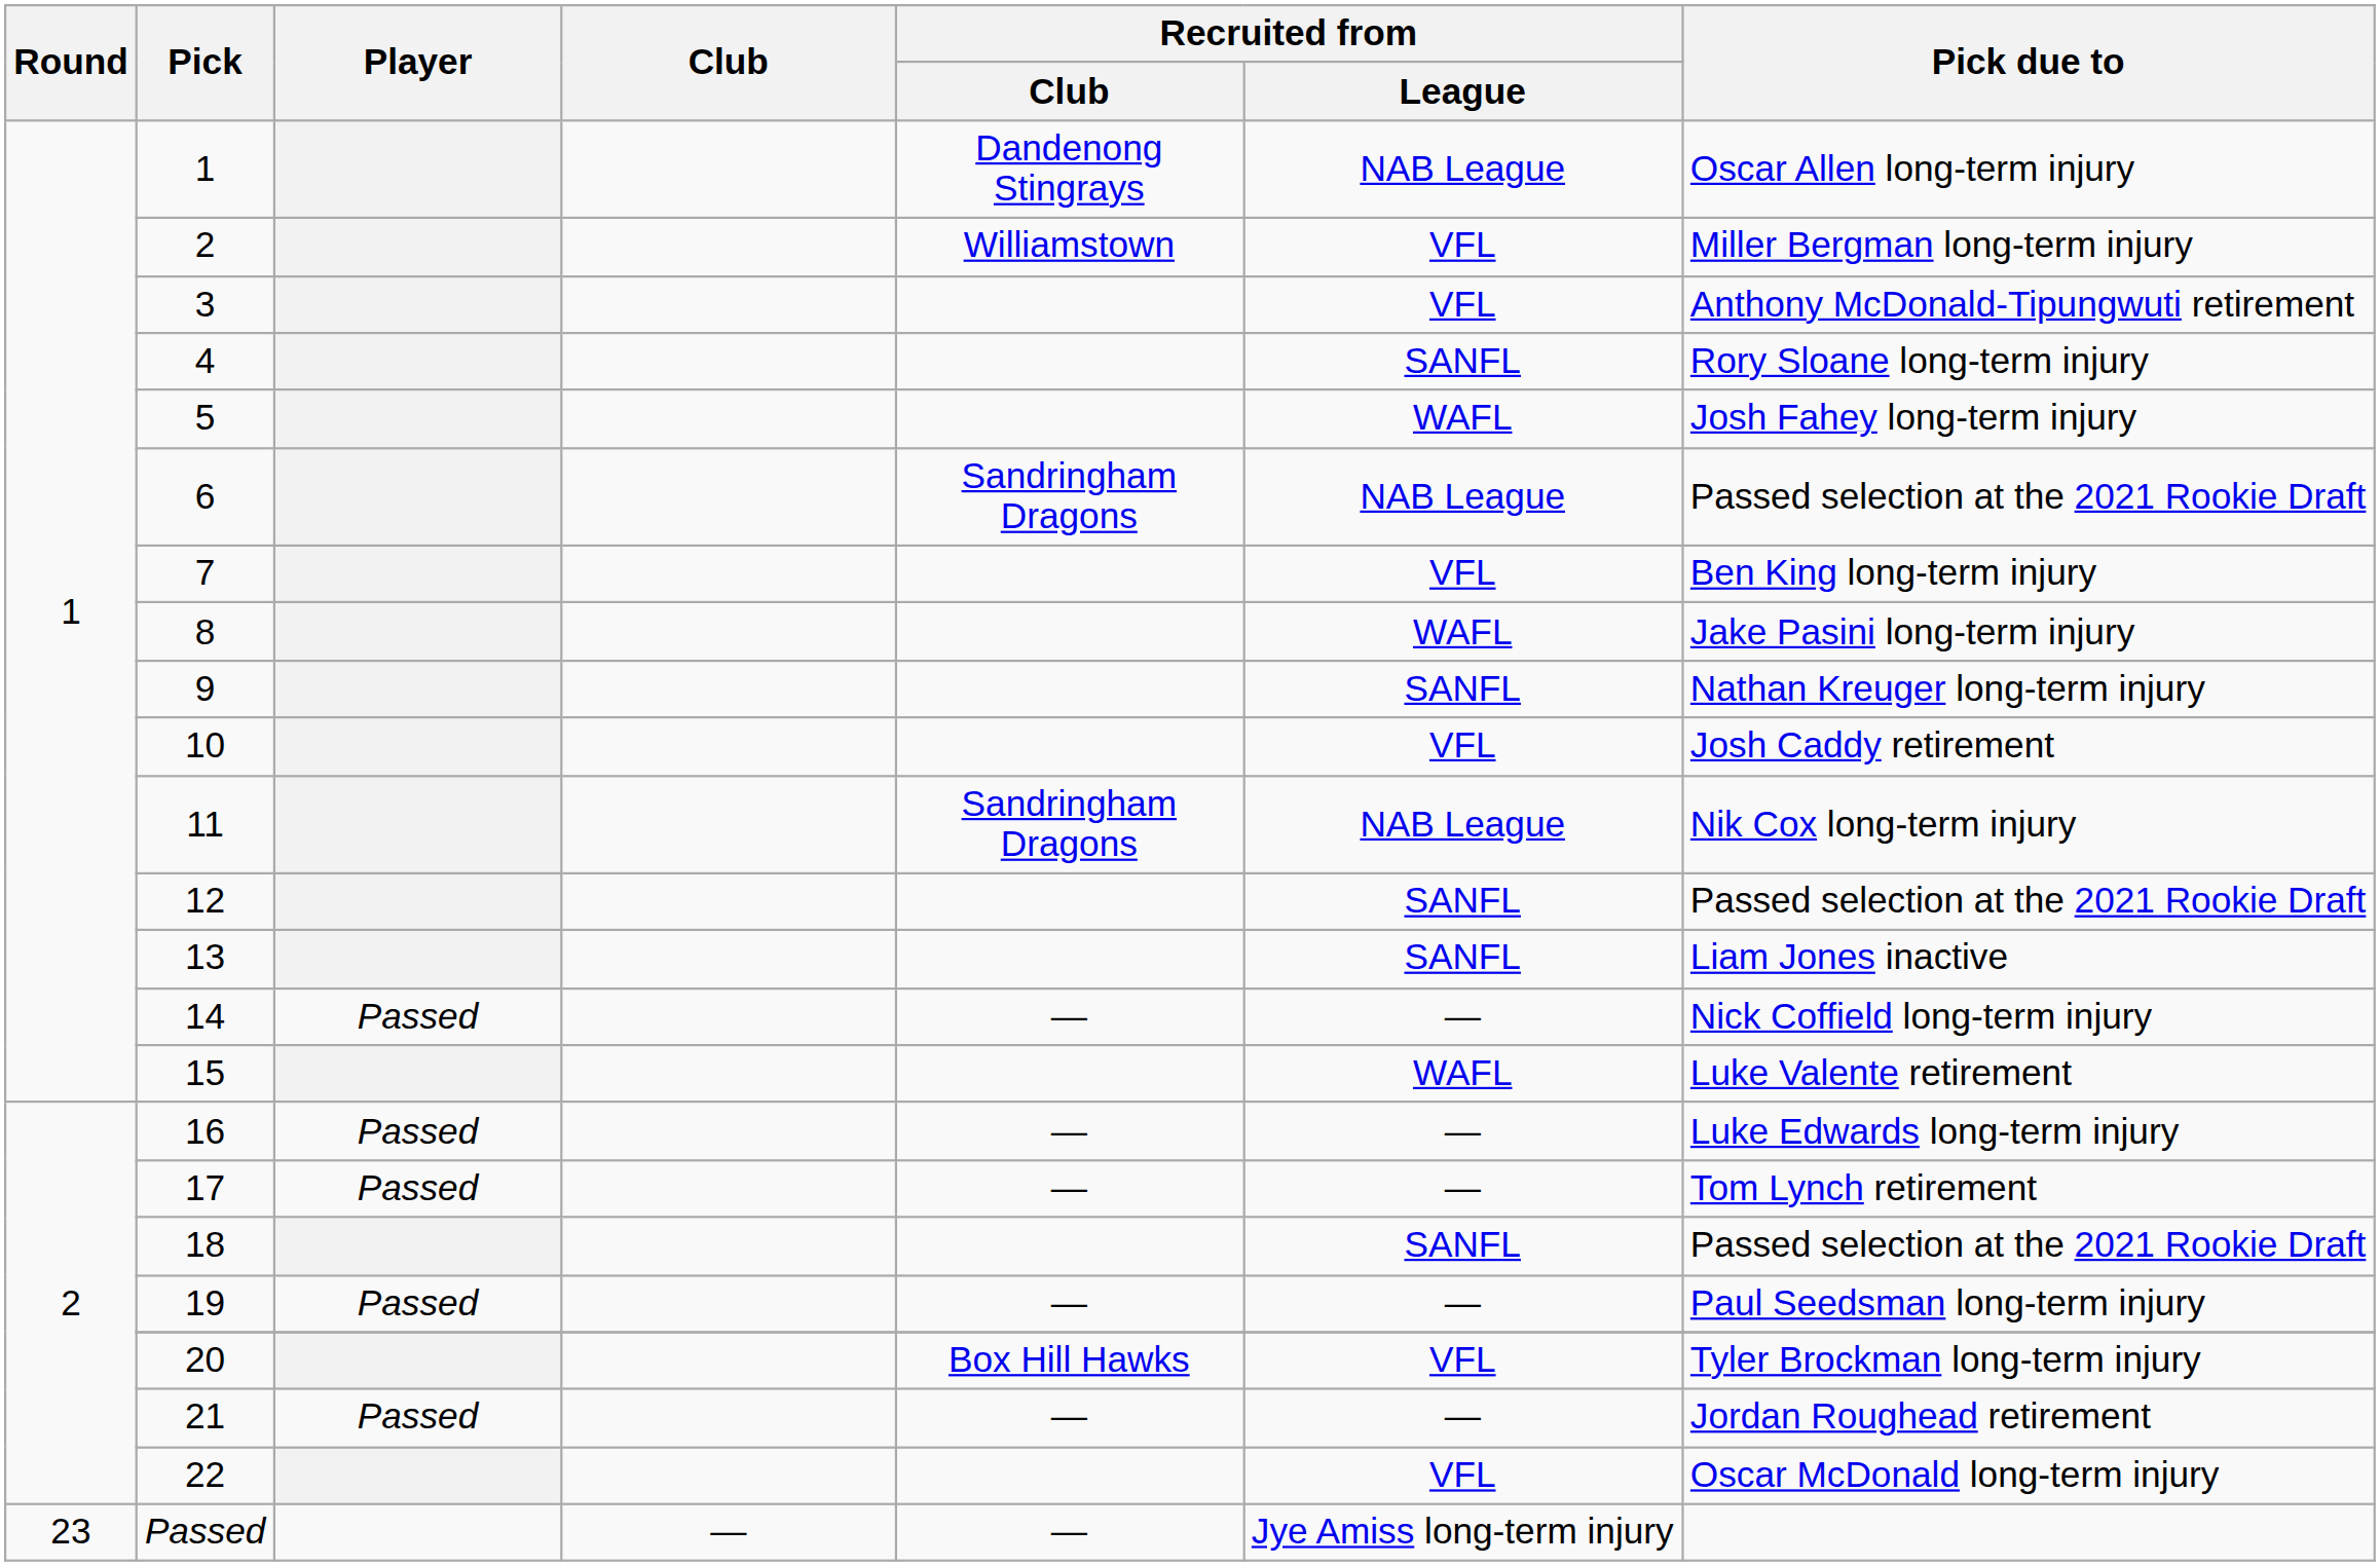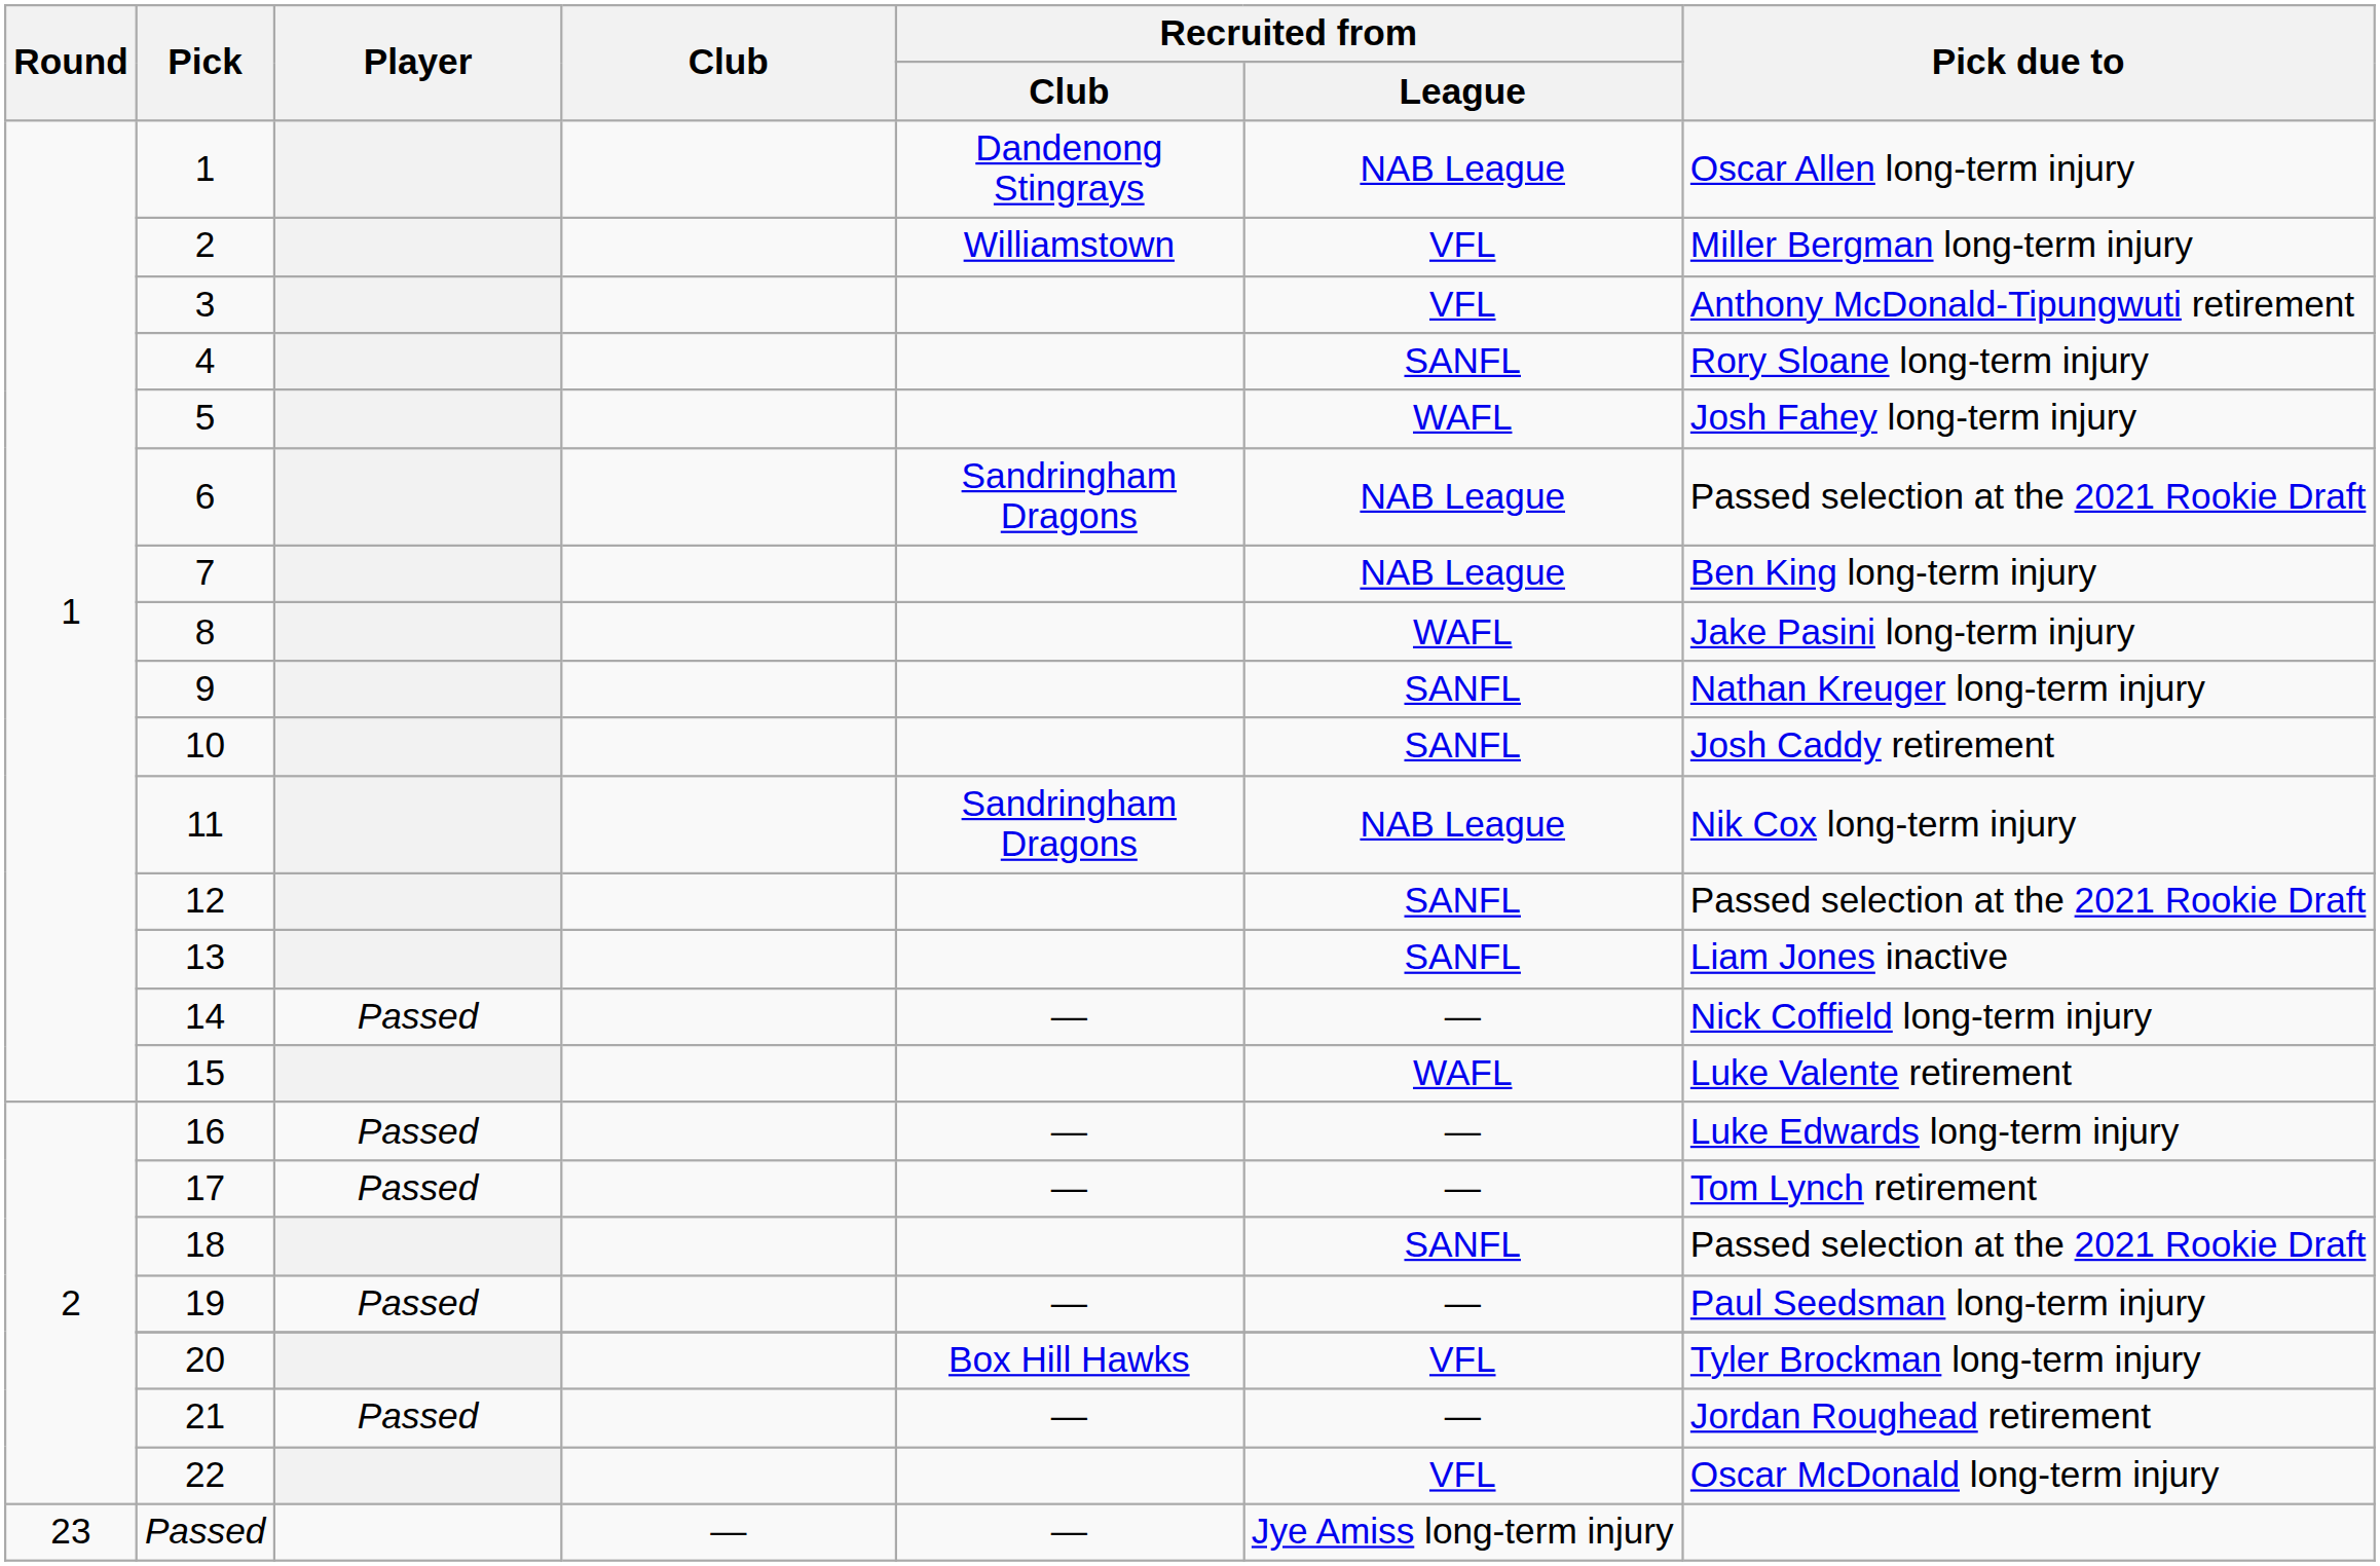 <table class="wikitable sortable plainrowheaders" style="text-align:center;">
 <tr>
 <th rowspan=2>Round</th>
 <th rowspan=2>Pick</th>
 <th rowspan=2 style="width: 90pt">Player</th>
 <th rowspan=2 style="width: 105pt">Club</th>
 <th colspan=2>Recruited from</th>
 <th class="unsortable" rowspan=2>Pick due to</th>
 </tr>
 <tr>
 <th style="width: 110pt">Club</th>
 <th>League</th>
 </tr>
 <tr>
 <td rowspan=15>1</td>
 <td>1</td>
 <th scope=row></th>
 <td></td>
 <td><a href='#'>Dandenong Stingrays</a></td>
 <td><a href='#'>NAB League</a></td>
 <td style="text-align:left;"><a href='#'>Oscar Allen</a> long-term injury</td>
 </tr>
 <tr>
 <td>2</td>
 <th scope=row></th>
 <td></td>
 <td><a href='#'>Williamstown</a></td>
 <td><a href='#'>VFL</a></td>
 <td style="text-align:left;"><a href='#'>Miller Bergman</a> long-term injury</td>
 </tr>
 <tr>
 <td>3</td>
 <th scope=row></th>
 <td></td>
 <td></td>
 <td><a href='#'>VFL</a></td>
 <td style="text-align:left;"><a href='#'>Anthony McDonald-Tipungwuti</a> retirement</td>
 </tr>
 <tr>
 <td>4</td>
 <th scope=row></th>
 <td></td>
 <td></td>
 <td><a href='#'>SANFL</a></td>
 <td style="text-align:left;"><a href='#'>Rory Sloane</a> long-term injury</td>
 </tr>
 <tr>
 <td>5</td>
 <th scope=row></th>
 <td></td>
 <td></td>
 <td><a href='#'>WAFL</a></td>
 <td style="text-align:left;"><a href='#'>Josh Fahey</a> long-term injury</td>
 </tr>
 <tr>
 <td>6</td>
 <th scope=row></th>
 <td></td>
 <td><a href='#'>Sandringham Dragons</a></td>
 <td><a href='#'>NAB League</a></td>
 <td style="text-align:left;">Passed selection at the <a href='#'>2021 Rookie Draft</a></td>
 </tr>
 <tr>
 <td>7</td>
 <th scope=row></th>
 <td></td>
 <td></td>
-<td><a href='#'>VFL</a></td>
+<td><a href='#'>NAB League</a></td>
 <td style="text-align:left;"><a href='#'>Ben King</a> long-term injury</td>
 </tr>
 <tr>
 <td>8</td>
 <th scope=row></th>
 <td></td>
 <td></td>
 <td><a href='#'>WAFL</a></td>
 <td style="text-align:left;"><a href='#'>Jake Pasini</a> long-term injury</td>
 </tr>
 <tr>
 <td>9</td>
 <th scope=row></th>
 <td></td>
 <td></td>
 <td><a href='#'>SANFL</a></td>
 <td style="text-align:left;"><a href='#'>Nathan Kreuger</a> long-term injury</td>
 </tr>
 <tr>
 <td>10</td>
 <th scope=row></th>
 <td></td>
 <td></td>
-<td><a href='#'>VFL</a></td>
+<td><a href='#'>SANFL</a></td>
 <td style="text-align:left;"><a href='#'>Josh Caddy</a> retirement</td>
 </tr>
 <tr>
 <td>11</td>
 <th scope=row></th>
 <td></td>
 <td><a href='#'>Sandringham Dragons</a></td>
 <td><a href='#'>NAB League</a></td>
 <td style="text-align:left;"><a href='#'>Nik Cox</a> long-term injury</td>
 </tr>
 <tr>
 <td>12</td>
 <th scope=row></th>
 <td></td>
 <td></td>
 <td><a href='#'>SANFL</a></td>
 <td style="text-align:left;">Passed selection at the <a href='#'>2021 Rookie Draft</a></td>
 </tr>
 <tr>
 <td>13</td>
 <th scope=row></th>
 <td></td>
 <td></td>
 <td><a href='#'>SANFL</a></td>
 <td style="text-align:left;"><a href='#'>Liam Jones</a> inactive</td>
 </tr>
 <tr>
 <td>14</td>
 <td><em>Passed</em></td>
 <td></td>
 <td>—</td>
 <td>—</td>
 <td style="text-align:left;"><a href='#'>Nick Coffield</a> long-term injury</td>
 </tr>
 <tr>
 <td>15</td>
 <th scope=row></th>
 <td></td>
 <td></td>
 <td><a href='#'>WAFL</a></td>
 <td style="text-align:left;"><a href='#'>Luke Valente</a> retirement</td>
 </tr>
 <tr>
 <td rowspan=8>2</td>
 <td>16</td>
 <td><em>Passed</em></td>
 <td></td>
 <td>—</td>
 <td>—</td>
 <td style="text-align:left;"><a href='#'>Luke Edwards</a> long-term injury</td>
 </tr>
 <tr>
 <td>17</td>
 <td><em>Passed</em></td>
 <td></td>
 <td>—</td>
 <td>—</td>
 <td style="text-align:left;"><a href='#'>Tom Lynch</a> retirement</td>
 </tr>
 <tr>
 <td>18</td>
 <th scope=row></th>
 <td></td>
 <td></td>
 <td><a href='#'>SANFL</a></td>
 <td style="text-align:left;">Passed selection at the <a href='#'>2021 Rookie Draft</a></td>
 </tr>
 <tr>
 <td>19</td>
 <td><em>Passed</em></td>
 <td></td>
 <td>—</td>
 <td>—</td>
 <td style="text-align:left;"><a href='#'>Paul Seedsman</a> long-term injury</td>
 </tr>
 <tr>
 </tr>
 <tr>
 <td>20</td>
 <th scope=row></th>
 <td></td>
 <td><a href='#'>Box Hill Hawks</a></td>
 <td><a href='#'>VFL</a></td>
 <td style="text-align:left;"><a href='#'>Tyler Brockman</a> long-term injury</td>
 </tr>
 <tr>
 <td>21</td>
 <td><em>Passed</em></td>
 <td></td>
 <td>—</td>
 <td>—</td>
 <td style="text-align:left;"><a href='#'>Jordan Roughead</a> retirement</td>
 </tr>
 <tr>
 <td>22</td>
 <th scope=row></th>
 <td></td>
 <td></td>
 <td><a href='#'>VFL</a></td>
 <td style="text-align:left;"><a href='#'>Oscar McDonald</a> long-term injury</td>
 </tr>
 <tr>
 <td>23</td>
 <td><em>Passed</em></td>
 <td></td>
 <td>—</td>
 <td>—</td>
 <td style="text-align:left;"><a href='#'>Jye Amiss</a> long-term injury</td>
 </tr>
 </table>
